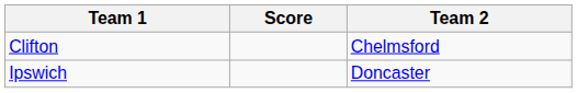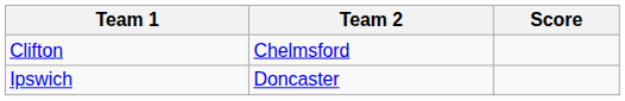 <table class="wikitable" style="font-size: 100%">
 <tr>
 <th width=200>Team 1</th>
+<th width=200>Team 2</th>
 <th width=100>Score</th>
-<th width=200>Team 2</th>
 </tr>
 <tr>
 <td><a href='#'>Clifton</a></td>
+<td><a href='#'>Chelmsford</a></td>
 <td align=center></td>
-<td><a href='#'>Chelmsford</a></td>
 </tr>
 <tr>
 <td><a href='#'>Ipswich</a></td>
+<td><a href='#'>Doncaster</a></td>
 <td align=center></td>
-<td><a href='#'>Doncaster</a></td>
 </tr>
 </table>
